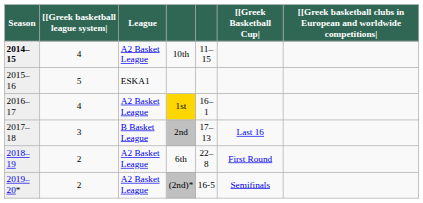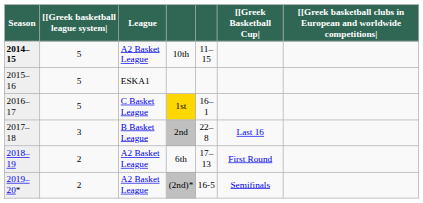 <table class="wikitable" style="font-size:85%; text-align:left">
 <tr>
 <th style="color:white; background:#306754;">Season</th>
 <th style="color:white; background:#306754;">[[Greek basketball league system|</th>
 <th style="color:white; background:#306754;">League</th>
 <th style="color:white; background:#306754;"></th>
 <th style="color:white; background:#306754;"></th>
 <th style="color:white; background:#306754;">[[Greek Basketball Cup|</th>
 <th style="color:white; background:#306754;"colspan=2>[[Greek basketball clubs in European and worldwide competitions|</th>
 </tr>
 <tr>
 <td bgcolor=#efefef><strong>2014–15</strong></td>
-<td align=center>4</td>
+<td align=center>5</td>
 <td align=left><a href='#'>A2 Basket League</a></td>
 <td align="center">10th</td>
 <td align=center>11–15</td>
 <td align=center></td>
 <td colspan=2></td>
 </tr>
 <tr>
 <td bgcolor=#efefef>2015–16</td>
 <td align=center>5</td>
 <td align=left>ESKA1</td>
 <td align="center"></td>
 <td align=center></td>
 <td align=center></td>
 <td colspan=2></td>
 </tr>
 <tr>
 <td bgcolor=#efefef>2016–17</td>
-<td align=center>4</td>
-<td align=left><a href='#'>A2 Basket League</a></td>
+<td align=center>5</td>
+<td align=left><a href='#'>C Basket League</a></td>
 <td align=center bgcolor="gold">1st</td>
 <td align=center>16–1</td>
 <td align=center></td>
 <td colspan=2></td>
 </tr>
 <tr>
 <td bgcolor=#efefef>2017–18</td>
 <td align=center>3</td>
 <td align=left><a href='#'>B Basket League</a></td>
 <td align=center bgcolor="silver">2nd</td>
-<td align=center>17–13</td>
+<td align=center>22–8</td>
 <td align=center><a href='#'>Last 16</a></td>
 <td colspan=2></td>
 </tr>
 <tr>
 <td bgcolor=#efefef><a href='#'>2018–19</a></td>
 <td align=center>2</td>
 <td align=left><a href='#'>A2 Basket League</a></td>
 <td align=center>6th</td>
-<td align=center>22–8</td>
+<td align=center>17–13</td>
 <td align=center><a href='#'>First Round</a></td>
 <td colspan=2></td>
 </tr>
 <tr>
 <td bgcolor=#efefef><a href='#'>2019–20</a>*</td>
 <td align=center>2</td>
 <td align=left><a href='#'>A2 Basket League</a></td>
 <td align=center bgcolor="silver">(2nd)*</td>
 <td align=center>16-5</td>
 <td align=center><a href='#'>Semifinals</a></td>
 <td colspan=2></td>
 </tr>
 </table>
